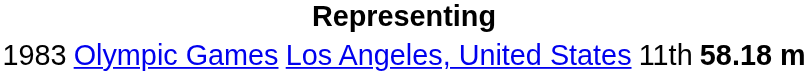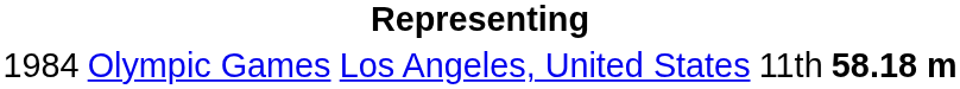 <table>
 <tr>
 <th colspan="5">Representing </th>
 </tr>
 <tr>
-<td>1983</td>
+<td>1984</td>
 <td><a href='#'>Olympic Games</a></td>
 <td><a href='#'>Los Angeles, United States</a></td>
 <td>11th</td>
 <td><strong>58.18 m</strong></td>
 </tr>
 </table>
